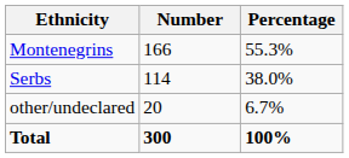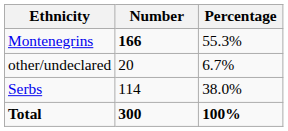 <table class="wikitable">
 <tr>
 <th width="100px">Ethnicity</th>
 <th width="80px">Number</th>
 <th width="80px">Percentage</th>
 </tr>
 <tr>
 <td><a href='#'>Montenegrins</a></td>
-<td>166</td>
+<td><strong>166</strong></td>
 <td>55.3%</td>
+</tr>
+<tr>
+<td>other/undeclared</td>
+<td>20</td>
+<td>6.7%</td>
 </tr>
 <tr>
 <td><a href='#'>Serbs</a></td>
 <td>114</td>
 <td>38.0%</td>
 </tr>
 <tr>
-<td>other/undeclared</td>
-<td>20</td>
-<td>6.7%</td>
-</tr>
-<tr>
 <td><strong>Total</strong></td>
 <td><strong>300</strong></td>
 <td><strong>100%</strong></td>
 </tr>
 </table>
